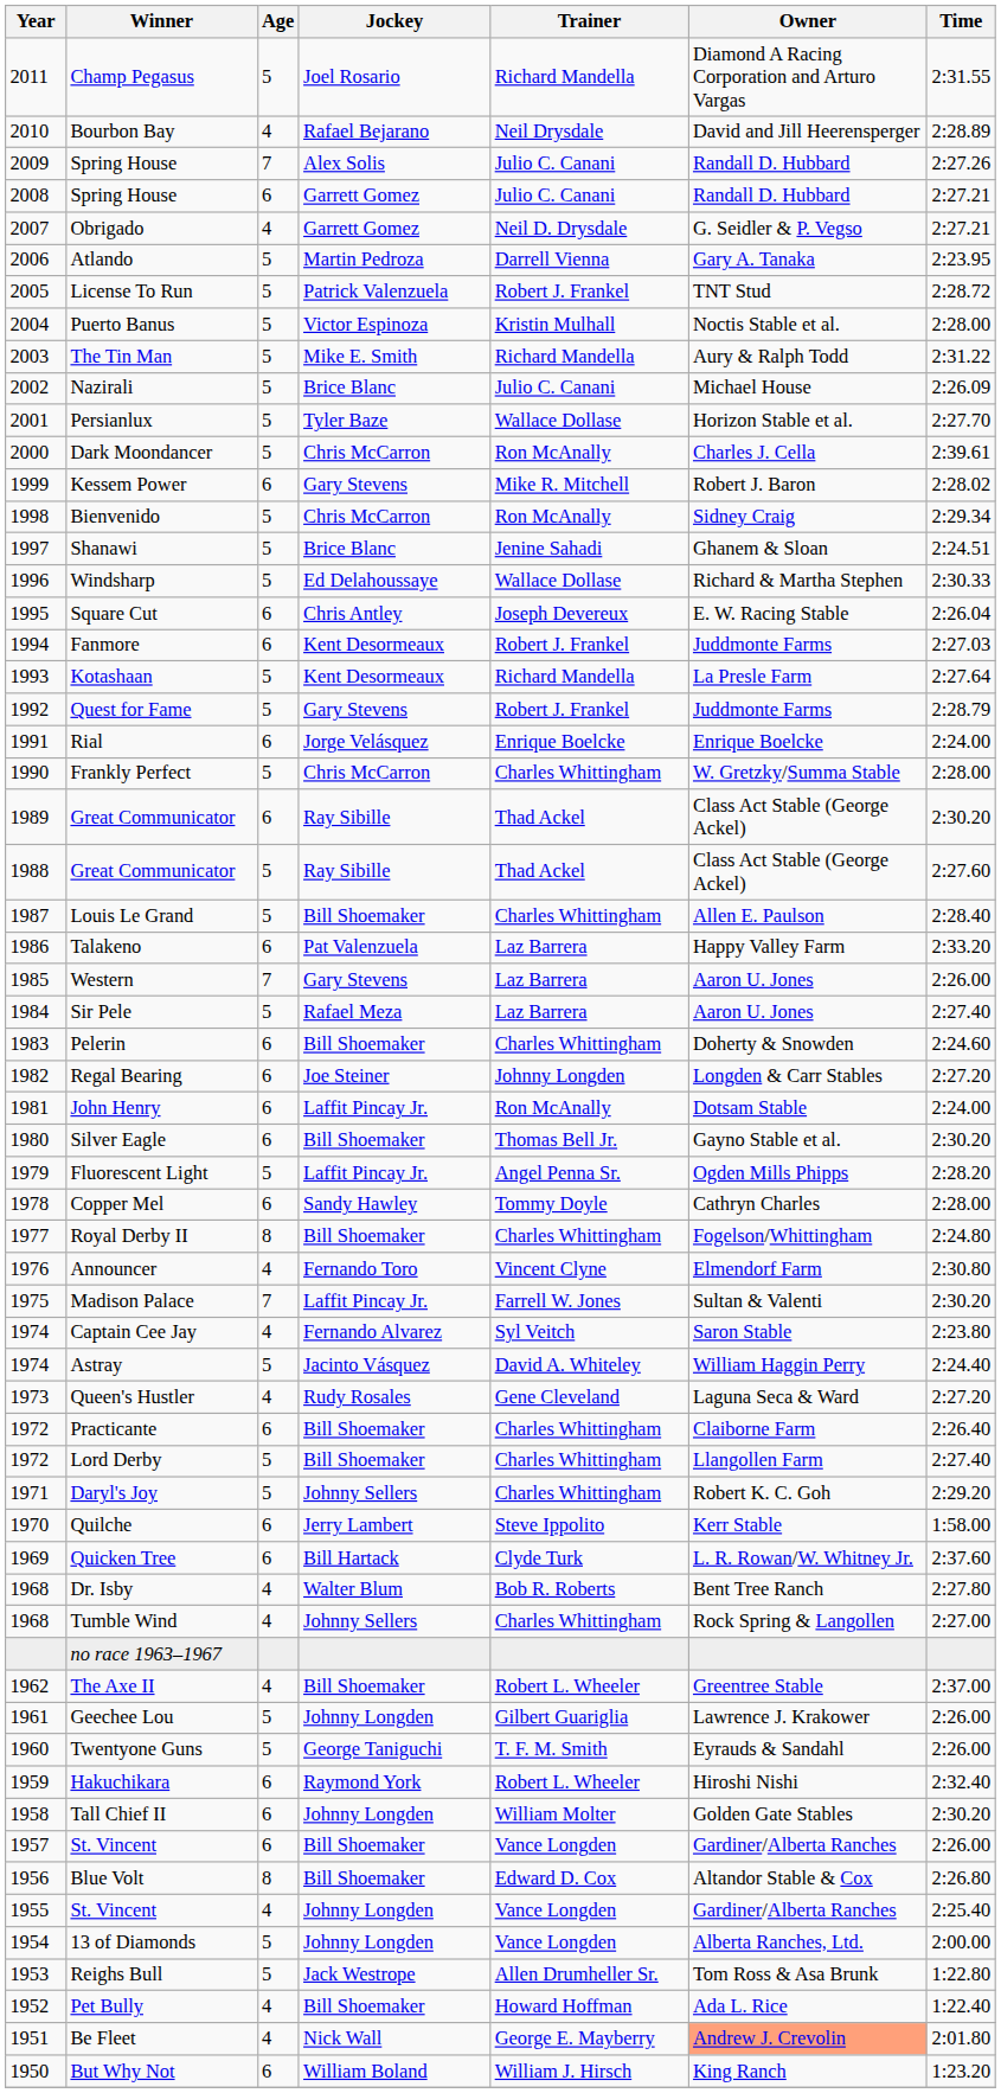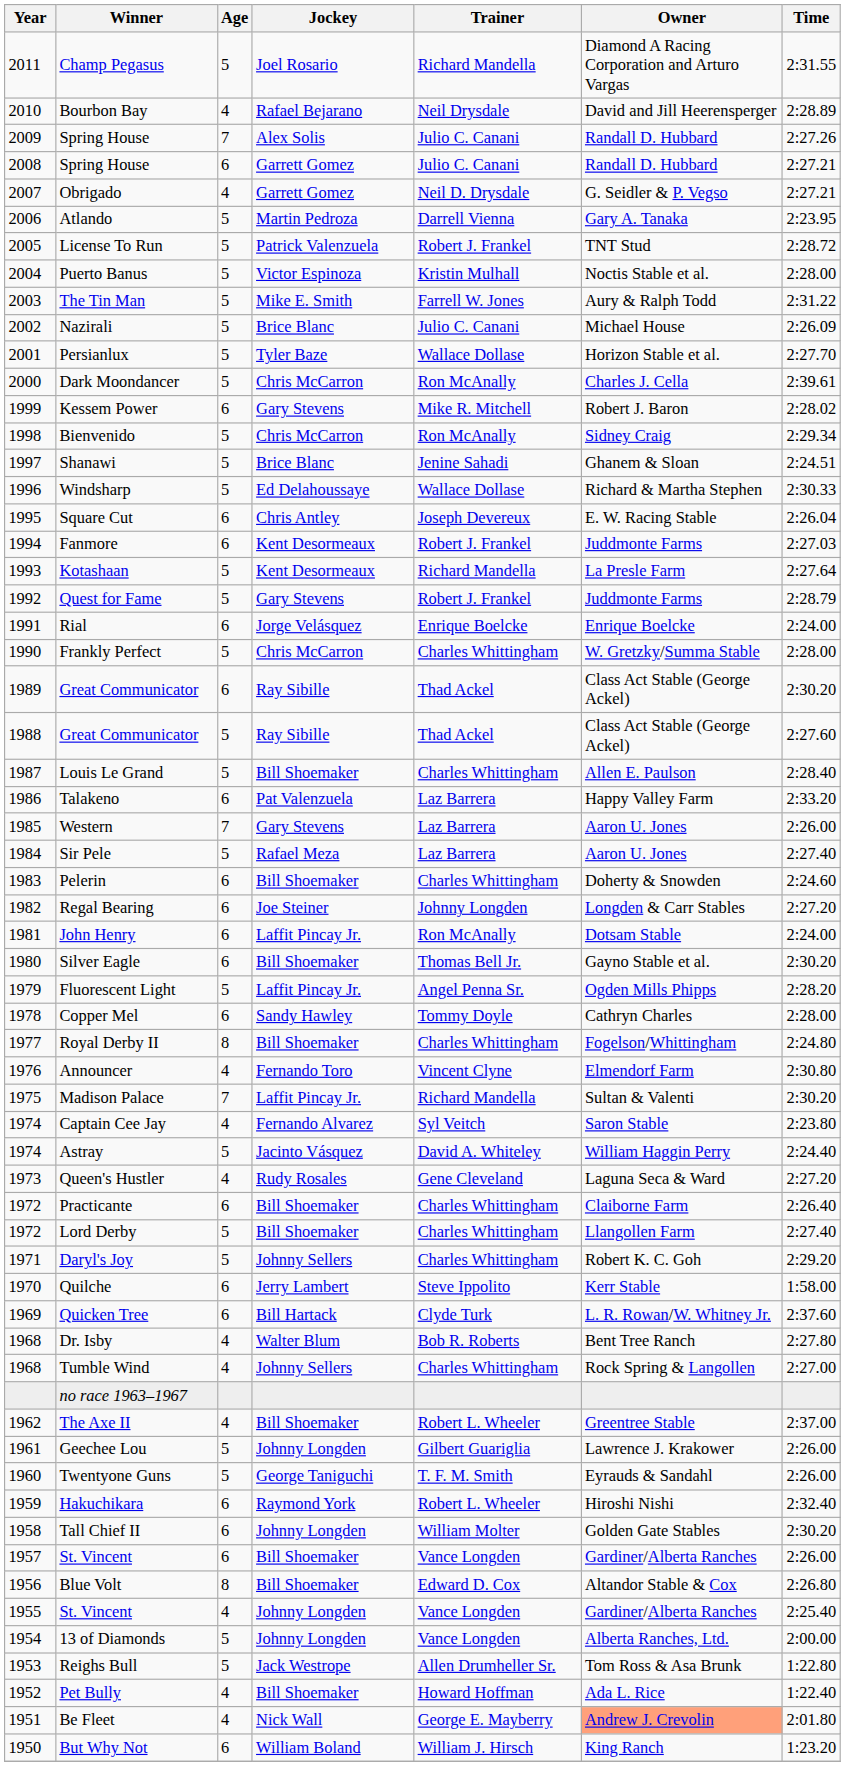 <table class="wikitable sortable" style="font-size:90%">
 <tr>
 <th style="width:38px">Year<br></th>
 <th style="width:135px">Winner<br></th>
 <th>Age<br></th>
 <th style="width:135px">Jockey<br></th>
 <th style="width:140px">Trainer<br></th>
 <th style="width:170px">Owner<br></th>
 <th>Time</th>
 </tr>
 <tr>
 <td>2011</td>
 <td><a href='#'>Champ Pegasus</a></td>
 <td>5</td>
 <td><a href='#'>Joel Rosario</a></td>
 <td><a href='#'>Richard Mandella</a></td>
 <td>Diamond A Racing Corporation and Arturo Vargas</td>
 <td>2:31.55</td>
 </tr>
 <tr>
 <td>2010</td>
 <td>Bourbon Bay</td>
 <td>4</td>
 <td><a href='#'>Rafael Bejarano</a></td>
 <td><a href='#'>Neil Drysdale</a></td>
 <td>David and Jill Heerensperger</td>
 <td>2:28.89</td>
 </tr>
 <tr>
 <td>2009</td>
 <td>Spring House</td>
 <td>7</td>
 <td><a href='#'>Alex Solis</a></td>
 <td><a href='#'>Julio C. Canani</a></td>
 <td><a href='#'>Randall D. Hubbard</a></td>
 <td>2:27.26</td>
 </tr>
 <tr>
 <td>2008</td>
 <td>Spring House</td>
 <td>6</td>
 <td><a href='#'>Garrett Gomez</a></td>
 <td><a href='#'>Julio C. Canani</a></td>
 <td><a href='#'>Randall D. Hubbard</a></td>
 <td>2:27.21</td>
 </tr>
 <tr>
 <td>2007</td>
 <td>Obrigado</td>
 <td>4</td>
 <td><a href='#'>Garrett Gomez</a></td>
 <td><a href='#'>Neil D. Drysdale</a></td>
 <td>G. Seidler & <a href='#'>P. Vegso</a></td>
 <td>2:27.21</td>
 </tr>
 <tr>
 <td>2006</td>
 <td>Atlando</td>
 <td>5</td>
 <td><a href='#'>Martin Pedroza</a></td>
 <td><a href='#'>Darrell Vienna</a></td>
 <td><a href='#'>Gary A. Tanaka</a></td>
 <td>2:23.95</td>
 </tr>
 <tr>
 <td>2005</td>
 <td>License To Run</td>
 <td>5</td>
 <td><a href='#'>Patrick Valenzuela</a></td>
 <td><a href='#'>Robert J. Frankel</a></td>
 <td>TNT Stud</td>
 <td>2:28.72</td>
 </tr>
 <tr>
 <td>2004</td>
 <td>Puerto Banus</td>
 <td>5</td>
 <td><a href='#'>Victor Espinoza</a></td>
 <td><a href='#'>Kristin Mulhall</a></td>
 <td>Noctis Stable et al.</td>
 <td>2:28.00</td>
 </tr>
 <tr>
 <td>2003</td>
 <td><a href='#'>The Tin Man</a></td>
 <td>5</td>
 <td><a href='#'>Mike E. Smith</a></td>
-<td><a href='#'>Richard Mandella</a></td>
+<td><a href='#'>Farrell W. Jones</a></td>
 <td>Aury & Ralph Todd</td>
 <td>2:31.22</td>
 </tr>
 <tr>
 <td>2002</td>
 <td>Nazirali</td>
 <td>5</td>
 <td><a href='#'>Brice Blanc</a></td>
 <td><a href='#'>Julio C. Canani</a></td>
 <td>Michael House</td>
 <td>2:26.09</td>
 </tr>
 <tr>
 <td>2001</td>
 <td>Persianlux</td>
 <td>5</td>
 <td><a href='#'>Tyler Baze</a></td>
 <td><a href='#'>Wallace Dollase</a></td>
 <td>Horizon Stable et al.</td>
 <td>2:27.70</td>
 </tr>
 <tr>
 <td>2000</td>
 <td>Dark Moondancer</td>
 <td>5</td>
 <td><a href='#'>Chris McCarron</a></td>
 <td><a href='#'>Ron McAnally</a></td>
 <td><a href='#'>Charles J. Cella</a></td>
 <td>2:39.61</td>
 </tr>
 <tr>
 <td>1999</td>
 <td>Kessem Power</td>
 <td>6</td>
 <td><a href='#'>Gary Stevens</a></td>
 <td><a href='#'>Mike R. Mitchell</a></td>
 <td>Robert J. Baron</td>
 <td>2:28.02</td>
 </tr>
 <tr>
 <td>1998</td>
 <td>Bienvenido</td>
 <td>5</td>
 <td><a href='#'>Chris McCarron</a></td>
 <td><a href='#'>Ron McAnally</a></td>
 <td><a href='#'>Sidney Craig</a></td>
 <td>2:29.34</td>
 </tr>
 <tr>
 <td>1997</td>
 <td>Shanawi</td>
 <td>5</td>
 <td><a href='#'>Brice Blanc</a></td>
 <td><a href='#'>Jenine Sahadi</a></td>
 <td>Ghanem & Sloan</td>
 <td>2:24.51</td>
 </tr>
 <tr>
 <td>1996</td>
 <td>Windsharp</td>
 <td>5</td>
 <td><a href='#'>Ed Delahoussaye</a></td>
 <td><a href='#'>Wallace Dollase</a></td>
 <td>Richard & Martha Stephen</td>
 <td>2:30.33</td>
 </tr>
 <tr>
 <td>1995</td>
 <td>Square Cut</td>
 <td>6</td>
 <td><a href='#'>Chris Antley</a></td>
 <td><a href='#'>Joseph Devereux</a></td>
 <td>E. W. Racing Stable</td>
 <td>2:26.04</td>
 </tr>
 <tr>
 <td>1994</td>
 <td>Fanmore</td>
 <td>6</td>
 <td><a href='#'>Kent Desormeaux</a></td>
 <td><a href='#'>Robert J. Frankel</a></td>
 <td><a href='#'>Juddmonte Farms</a></td>
 <td>2:27.03</td>
 </tr>
 <tr>
 <td>1993</td>
 <td><a href='#'>Kotashaan</a></td>
 <td>5</td>
 <td><a href='#'>Kent Desormeaux</a></td>
 <td><a href='#'>Richard Mandella</a></td>
 <td><a href='#'>La Presle Farm</a></td>
 <td>2:27.64</td>
 </tr>
 <tr>
 <td>1992</td>
 <td><a href='#'>Quest for Fame</a></td>
 <td>5</td>
 <td><a href='#'>Gary Stevens</a></td>
 <td><a href='#'>Robert J. Frankel</a></td>
 <td><a href='#'>Juddmonte Farms</a></td>
 <td>2:28.79</td>
 </tr>
 <tr>
 <td>1991</td>
 <td>Rial</td>
 <td>6</td>
 <td><a href='#'>Jorge Velásquez</a></td>
 <td><a href='#'>Enrique Boelcke</a></td>
 <td><a href='#'>Enrique Boelcke</a></td>
 <td>2:24.00</td>
 </tr>
 <tr>
 <td>1990</td>
 <td>Frankly Perfect</td>
 <td>5</td>
 <td><a href='#'>Chris McCarron</a></td>
 <td><a href='#'>Charles Whittingham</a></td>
 <td><a href='#'>W. Gretzky</a>/<a href='#'>Summa Stable</a></td>
 <td>2:28.00</td>
 </tr>
 <tr>
 <td>1989</td>
 <td><a href='#'>Great Communicator</a></td>
 <td>6</td>
 <td><a href='#'>Ray Sibille</a></td>
 <td><a href='#'>Thad Ackel</a></td>
 <td>Class Act Stable (George Ackel)</td>
 <td>2:30.20</td>
 </tr>
 <tr>
 <td>1988</td>
 <td><a href='#'>Great Communicator</a></td>
 <td>5</td>
 <td><a href='#'>Ray Sibille</a></td>
 <td><a href='#'>Thad Ackel</a></td>
 <td>Class Act Stable (George Ackel)</td>
 <td>2:27.60</td>
 </tr>
 <tr>
 <td>1987</td>
 <td>Louis Le Grand</td>
 <td>5</td>
 <td><a href='#'>Bill Shoemaker</a></td>
 <td><a href='#'>Charles Whittingham</a></td>
 <td><a href='#'>Allen E. Paulson</a></td>
 <td>2:28.40</td>
 </tr>
 <tr>
 <td>1986</td>
 <td>Talakeno</td>
 <td>6</td>
 <td><a href='#'>Pat Valenzuela</a></td>
 <td><a href='#'>Laz Barrera</a></td>
 <td>Happy Valley Farm</td>
 <td>2:33.20</td>
 </tr>
 <tr>
 <td>1985</td>
 <td>Western</td>
 <td>7</td>
 <td><a href='#'>Gary Stevens</a></td>
 <td><a href='#'>Laz Barrera</a></td>
 <td><a href='#'>Aaron U. Jones</a></td>
 <td>2:26.00</td>
 </tr>
 <tr>
 <td>1984</td>
 <td>Sir Pele</td>
 <td>5</td>
 <td><a href='#'>Rafael Meza</a></td>
 <td><a href='#'>Laz Barrera</a></td>
 <td><a href='#'>Aaron U. Jones</a></td>
 <td>2:27.40</td>
 </tr>
 <tr>
 <td>1983</td>
 <td>Pelerin</td>
 <td>6</td>
 <td><a href='#'>Bill Shoemaker</a></td>
 <td><a href='#'>Charles Whittingham</a></td>
 <td>Doherty & Snowden</td>
 <td>2:24.60</td>
 </tr>
 <tr>
 <td>1982</td>
 <td>Regal Bearing</td>
 <td>6</td>
 <td><a href='#'>Joe Steiner</a></td>
 <td><a href='#'>Johnny Longden</a></td>
 <td><a href='#'>Longden</a> & Carr Stables</td>
 <td>2:27.20</td>
 </tr>
 <tr>
 <td>1981</td>
 <td><a href='#'>John Henry</a></td>
 <td>6</td>
 <td><a href='#'>Laffit Pincay Jr.</a></td>
 <td><a href='#'>Ron McAnally</a></td>
 <td><a href='#'>Dotsam Stable</a></td>
 <td>2:24.00</td>
 </tr>
 <tr>
 <td>1980</td>
 <td>Silver Eagle</td>
 <td>6</td>
 <td><a href='#'>Bill Shoemaker</a></td>
 <td><a href='#'>Thomas Bell Jr.</a></td>
 <td>Gayno Stable et al.</td>
 <td>2:30.20</td>
 </tr>
 <tr>
 <td>1979</td>
 <td>Fluorescent Light</td>
 <td>5</td>
 <td><a href='#'>Laffit Pincay Jr.</a></td>
 <td><a href='#'>Angel Penna Sr.</a></td>
 <td><a href='#'>Ogden Mills Phipps</a></td>
 <td>2:28.20</td>
 </tr>
 <tr>
 <td>1978</td>
 <td>Copper Mel</td>
 <td>6</td>
 <td><a href='#'>Sandy Hawley</a></td>
 <td><a href='#'>Tommy Doyle</a></td>
 <td>Cathryn Charles</td>
 <td>2:28.00</td>
 </tr>
 <tr>
 <td>1977</td>
 <td>Royal Derby II</td>
 <td>8</td>
 <td><a href='#'>Bill Shoemaker</a></td>
 <td><a href='#'>Charles Whittingham</a></td>
 <td><a href='#'>Fogelson</a>/<a href='#'>Whittingham</a></td>
 <td>2:24.80</td>
 </tr>
 <tr>
 <td>1976</td>
 <td>Announcer</td>
 <td>4</td>
 <td><a href='#'>Fernando Toro</a></td>
 <td><a href='#'>Vincent Clyne</a></td>
 <td><a href='#'>Elmendorf Farm</a></td>
 <td>2:30.80</td>
 </tr>
 <tr>
 <td>1975</td>
 <td>Madison Palace</td>
 <td>7</td>
 <td><a href='#'>Laffit Pincay Jr.</a></td>
-<td><a href='#'>Farrell W. Jones</a></td>
+<td><a href='#'>Richard Mandella</a></td>
 <td>Sultan & Valenti</td>
 <td>2:30.20</td>
 </tr>
 <tr>
 <td>1974</td>
 <td>Captain Cee Jay</td>
 <td>4</td>
 <td><a href='#'>Fernando Alvarez</a></td>
 <td><a href='#'>Syl Veitch</a></td>
 <td><a href='#'>Saron Stable</a></td>
 <td>2:23.80</td>
 </tr>
 <tr>
 <td>1974</td>
 <td>Astray</td>
 <td>5</td>
 <td><a href='#'>Jacinto Vásquez</a></td>
 <td><a href='#'>David A. Whiteley</a></td>
 <td><a href='#'>William Haggin Perry</a></td>
 <td>2:24.40</td>
 </tr>
 <tr>
 <td>1973</td>
 <td>Queen's Hustler</td>
 <td>4</td>
 <td><a href='#'>Rudy Rosales</a></td>
 <td><a href='#'>Gene Cleveland</a></td>
 <td>Laguna Seca & Ward</td>
 <td>2:27.20</td>
 </tr>
 <tr>
 <td>1972</td>
 <td>Practicante</td>
 <td>6</td>
 <td><a href='#'>Bill Shoemaker</a></td>
 <td><a href='#'>Charles Whittingham</a></td>
 <td><a href='#'>Claiborne Farm</a></td>
 <td>2:26.40</td>
 </tr>
 <tr>
 <td>1972</td>
 <td>Lord Derby</td>
 <td>5</td>
 <td><a href='#'>Bill Shoemaker</a></td>
 <td><a href='#'>Charles Whittingham</a></td>
 <td><a href='#'>Llangollen Farm</a></td>
 <td>2:27.40</td>
 </tr>
 <tr>
 <td>1971</td>
 <td><a href='#'>Daryl's Joy</a></td>
 <td>5</td>
 <td><a href='#'>Johnny Sellers</a></td>
 <td><a href='#'>Charles Whittingham</a></td>
 <td>Robert K. C. Goh</td>
 <td>2:29.20</td>
 </tr>
 <tr>
 <td>1970</td>
 <td>Quilche</td>
 <td>6</td>
 <td><a href='#'>Jerry Lambert</a></td>
 <td><a href='#'>Steve Ippolito</a></td>
 <td><a href='#'>Kerr Stable</a></td>
 <td>1:58.00</td>
 </tr>
 <tr>
 <td>1969</td>
 <td><a href='#'>Quicken Tree</a></td>
 <td>6</td>
 <td><a href='#'>Bill Hartack</a></td>
 <td><a href='#'>Clyde Turk</a></td>
 <td><a href='#'>L. R. Rowan</a>/<a href='#'>W. Whitney Jr.</a></td>
 <td>2:37.60</td>
 </tr>
 <tr>
 <td>1968</td>
 <td>Dr. Isby</td>
 <td>4</td>
 <td><a href='#'>Walter Blum</a></td>
 <td><a href='#'>Bob R. Roberts</a></td>
 <td>Bent Tree Ranch</td>
 <td>2:27.80</td>
 </tr>
 <tr>
 <td>1968</td>
 <td>Tumble Wind</td>
 <td>4</td>
 <td><a href='#'>Johnny Sellers</a></td>
 <td><a href='#'>Charles Whittingham</a></td>
 <td>Rock Spring & <a href='#'>Langollen</a></td>
 <td>2:27.00</td>
 </tr>
 <tr bgcolor="#eeeeee">
 <td></td>
 <td><em>no race 1963–1967</em></td>
 <td></td>
 <td></td>
 <td></td>
 <td></td>
 <td></td>
 </tr>
 <tr>
 <td>1962</td>
 <td><a href='#'>The Axe II</a></td>
 <td>4</td>
 <td><a href='#'>Bill Shoemaker</a></td>
 <td><a href='#'>Robert L. Wheeler</a></td>
 <td><a href='#'>Greentree Stable</a></td>
 <td>2:37.00</td>
 </tr>
 <tr>
 <td>1961</td>
 <td>Geechee Lou</td>
 <td>5</td>
 <td><a href='#'>Johnny Longden</a></td>
 <td><a href='#'>Gilbert Guariglia</a></td>
 <td>Lawrence J. Krakower</td>
 <td>2:26.00</td>
 </tr>
 <tr>
 <td>1960</td>
 <td>Twentyone Guns</td>
 <td>5</td>
 <td><a href='#'>George Taniguchi</a></td>
 <td><a href='#'>T. F. M. Smith</a></td>
 <td>Eyrauds & Sandahl</td>
 <td>2:26.00</td>
 </tr>
 <tr>
 <td>1959</td>
 <td><a href='#'>Hakuchikara</a></td>
 <td>6</td>
 <td><a href='#'>Raymond York</a></td>
 <td><a href='#'>Robert L. Wheeler</a></td>
 <td>Hiroshi Nishi</td>
 <td>2:32.40</td>
 </tr>
 <tr>
 <td>1958</td>
 <td>Tall Chief II</td>
 <td>6</td>
 <td><a href='#'>Johnny Longden</a></td>
 <td><a href='#'>William Molter</a></td>
 <td>Golden Gate Stables</td>
 <td>2:30.20</td>
 </tr>
 <tr>
 <td>1957</td>
 <td><a href='#'>St. Vincent</a></td>
 <td>6</td>
 <td><a href='#'>Bill Shoemaker</a></td>
 <td><a href='#'>Vance Longden</a></td>
 <td><a href='#'>Gardiner</a>/<a href='#'>Alberta Ranches</a></td>
 <td>2:26.00</td>
 </tr>
 <tr>
 <td>1956</td>
 <td>Blue Volt</td>
 <td>8</td>
 <td><a href='#'>Bill Shoemaker</a></td>
 <td><a href='#'>Edward D. Cox</a></td>
 <td>Altandor Stable & <a href='#'>Cox</a></td>
 <td>2:26.80</td>
 </tr>
 <tr>
 <td>1955</td>
 <td><a href='#'>St. Vincent</a></td>
 <td>4</td>
 <td><a href='#'>Johnny Longden</a></td>
 <td><a href='#'>Vance Longden</a></td>
 <td><a href='#'>Gardiner</a>/<a href='#'>Alberta Ranches</a></td>
 <td>2:25.40</td>
 </tr>
 <tr>
 <td>1954</td>
 <td>13 of Diamonds</td>
 <td>5</td>
 <td><a href='#'>Johnny Longden</a></td>
 <td><a href='#'>Vance Longden</a></td>
 <td><a href='#'>Alberta Ranches, Ltd.</a></td>
 <td>2:00.00</td>
 </tr>
 <tr>
 <td>1953</td>
 <td>Reighs Bull</td>
 <td>5</td>
 <td><a href='#'>Jack Westrope</a></td>
 <td><a href='#'>Allen Drumheller Sr.</a></td>
 <td>Tom Ross & Asa Brunk</td>
 <td>1:22.80</td>
 </tr>
 <tr>
 <td>1952</td>
 <td><a href='#'>Pet Bully</a></td>
 <td>4</td>
 <td><a href='#'>Bill Shoemaker</a></td>
 <td><a href='#'>Howard Hoffman</a></td>
 <td><a href='#'>Ada L. Rice</a></td>
 <td>1:22.40</td>
 </tr>
 <tr>
 <td>1951</td>
 <td>Be Fleet</td>
 <td>4</td>
 <td><a href='#'>Nick Wall</a></td>
 <td><a href='#'>George E. Mayberry</a></td>
 <td style="background: lightsalmon;"><a href='#'>Andrew J. Crevolin</a></td>
 <td>2:01.80</td>
 </tr>
 <tr>
 <td>1950</td>
 <td><a href='#'>But Why Not</a></td>
 <td>6</td>
 <td><a href='#'>William Boland</a></td>
 <td><a href='#'>William J. Hirsch</a></td>
 <td><a href='#'>King Ranch</a></td>
 <td>1:23.20</td>
 </tr>
 <tr>
 </tr>
 </table>
